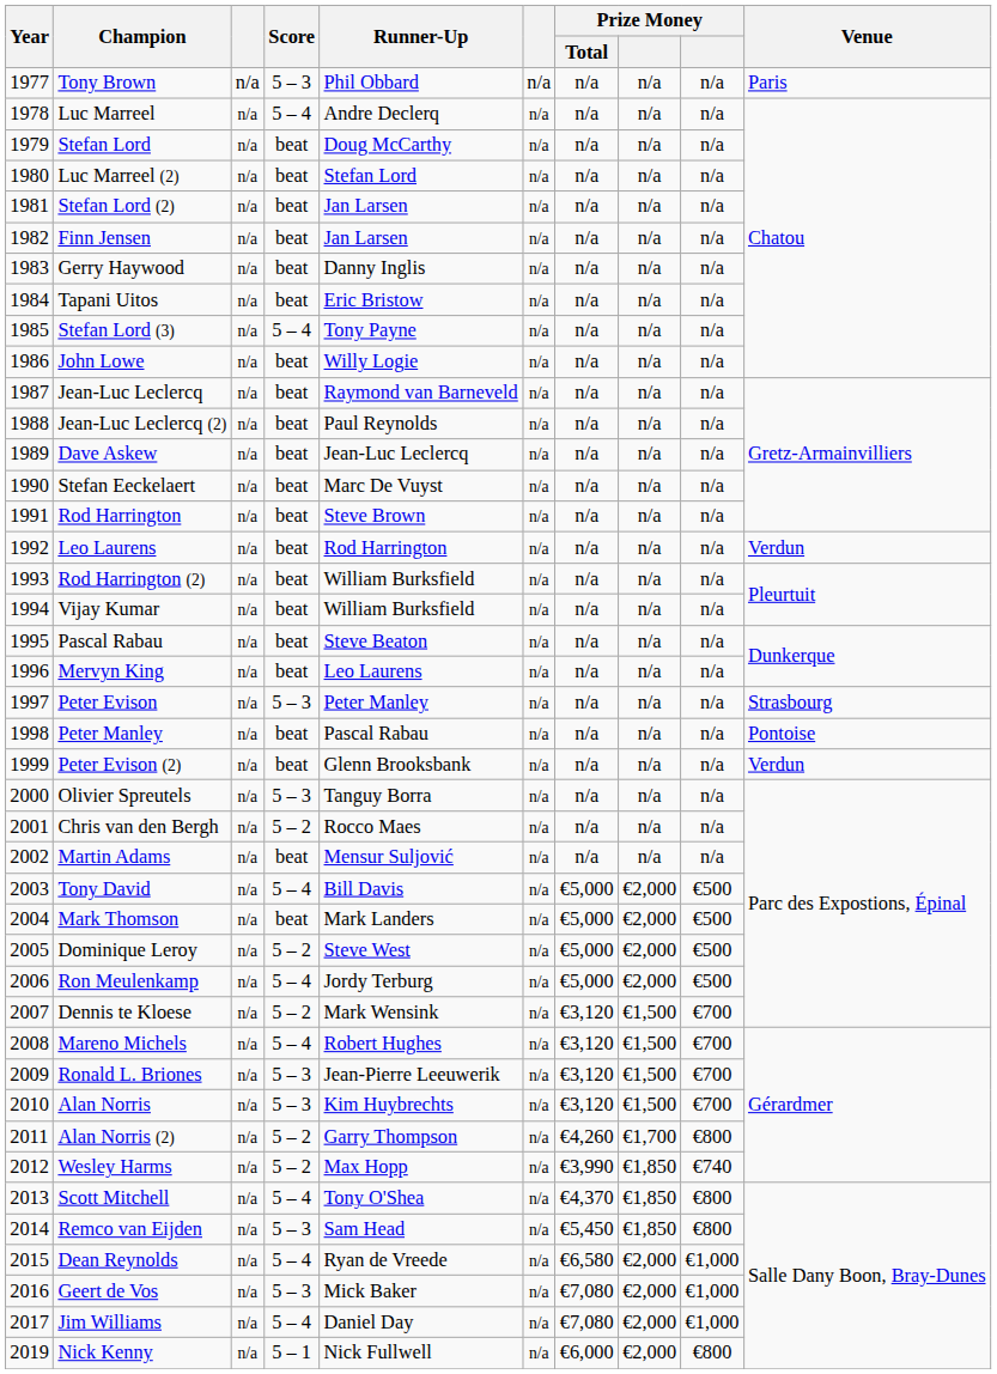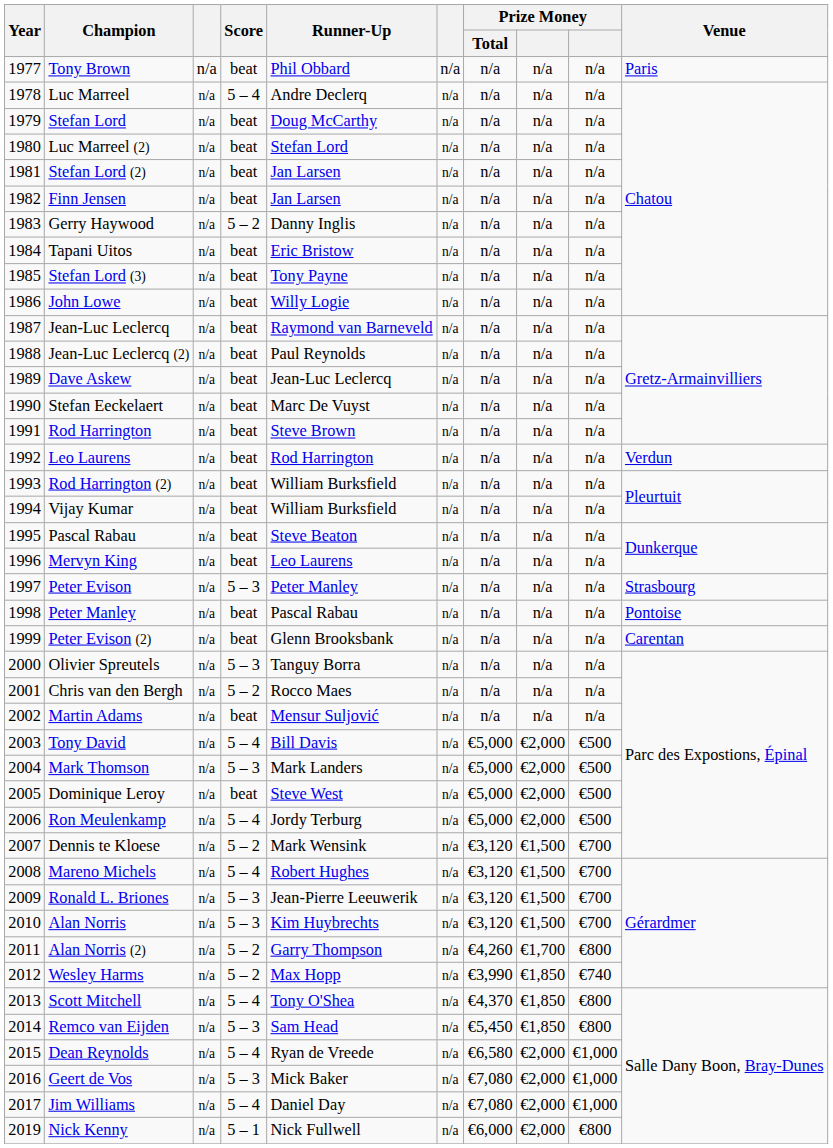 <table class="wikitable sortable">
 <tr>
 <th rowspan=2>Year</th>
 <th rowspan=2>Champion</th>
 <th rowspan=2></th>
 <th rowspan=2>Score</th>
 <th rowspan=2>Runner-Up</th>
 <th rowspan=2></th>
 <th colspan=3>Prize Money</th>
 <th rowspan=2>Venue</th>
 </tr>
 <tr>
 <th>Total</th>
 <th></th>
 <th></th>
 </tr>
 <tr>
 <td>1977</td>
 <td> <a href='#'>Tony Brown</a></td>
 <td align=center>n/a</td>
-<td align=center>5 – 3</td>
+<td align=center>beat</td>
 <td> <a href='#'>Phil Obbard</a></td>
 <td align=center>n/a</td>
 <td align=center>n/a</td>
 <td align=center>n/a</td>
 <td align=center>n/a</td>
 <td><a href='#'>Paris</a></td>
 </tr>
 <tr>
 <td>1978</td>
 <td> Luc Marreel</td>
 <td align=center><small><span>n/a</span></small></td>
 <td align=center>5 – 4</td>
 <td> Andre Declerq</td>
 <td align=center><small><span>n/a</span></small></td>
 <td align=center>n/a</td>
 <td align=center>n/a</td>
 <td align=center>n/a</td>
 <td rowspan=9><a href='#'>Chatou</a></td>
 </tr>
 <tr>
 <td>1979</td>
 <td> <a href='#'>Stefan Lord</a></td>
 <td align=center><small><span>n/a</span></small></td>
 <td align=center>beat</td>
 <td> <a href='#'>Doug McCarthy</a></td>
 <td align=center><small><span>n/a</span></small></td>
 <td align=center>n/a</td>
 <td align=center>n/a</td>
 <td align=center>n/a</td>
 </tr>
 <tr>
 <td>1980</td>
 <td> Luc Marreel <small>(2)</small></td>
 <td align=center><small><span>n/a</span></small></td>
 <td align=center>beat</td>
 <td> <a href='#'>Stefan Lord</a></td>
 <td align=center><small><span>n/a</span></small></td>
 <td align=center>n/a</td>
 <td align=center>n/a</td>
 <td align=center>n/a</td>
 </tr>
 <tr>
 <td>1981</td>
 <td> <a href='#'>Stefan Lord</a> <small>(2)</small></td>
 <td align=center><small><span>n/a</span></small></td>
 <td align=center>beat</td>
 <td> <a href='#'>Jan Larsen</a></td>
 <td align=center><small><span>n/a</span></small></td>
 <td align=center>n/a</td>
 <td align=center>n/a</td>
 <td align=center>n/a</td>
 </tr>
 <tr>
 <td>1982</td>
 <td> <a href='#'>Finn Jensen</a></td>
 <td align=center><small><span>n/a</span></small></td>
 <td align=center>beat</td>
 <td> <a href='#'>Jan Larsen</a></td>
 <td align=center><small><span>n/a</span></small></td>
 <td align=center>n/a</td>
 <td align=center>n/a</td>
 <td align=center>n/a</td>
 </tr>
 <tr>
 <td>1983</td>
 <td> Gerry Haywood</td>
 <td align=center><small><span>n/a</span></small></td>
-<td align=center>beat</td>
+<td align=center>5 – 2</td>
 <td> Danny Inglis</td>
 <td align=center><small><span>n/a</span></small></td>
 <td align=center>n/a</td>
 <td align=center>n/a</td>
 <td align=center>n/a</td>
 </tr>
 <tr>
 <td>1984</td>
 <td> Tapani Uitos</td>
 <td align=center><small><span>n/a</span></small></td>
 <td align=center>beat</td>
 <td> <a href='#'>Eric Bristow</a></td>
 <td align=center><small><span>n/a</span></small></td>
 <td align=center>n/a</td>
 <td align=center>n/a</td>
 <td align=center>n/a</td>
 </tr>
 <tr>
 <td>1985</td>
 <td> <a href='#'>Stefan Lord</a> <small>(3)</small></td>
 <td align=center><small><span>n/a</span></small></td>
-<td align=center>5 – 4</td>
+<td align=center>beat</td>
 <td> <a href='#'>Tony Payne</a></td>
 <td align=center><small><span>n/a</span></small></td>
 <td align=center>n/a</td>
 <td align=center>n/a</td>
 <td align=center>n/a</td>
 </tr>
 <tr>
 <td>1986</td>
 <td> <a href='#'>John Lowe</a></td>
 <td align=center><small><span>n/a</span></small></td>
 <td align=center>beat</td>
 <td> <a href='#'>Willy Logie</a></td>
 <td align=center><small><span>n/a</span></small></td>
 <td align=center>n/a</td>
 <td align=center>n/a</td>
 <td align=center>n/a</td>
 </tr>
 <tr>
 <td>1987</td>
 <td> Jean-Luc Leclercq</td>
 <td align=center><small><span>n/a</span></small></td>
 <td align=center>beat</td>
 <td> <a href='#'>Raymond van Barneveld</a></td>
 <td align=center><small><span>n/a</span></small></td>
 <td align=center>n/a</td>
 <td align=center>n/a</td>
 <td align=center>n/a</td>
 <td rowspan=5><a href='#'>Gretz-Armainvilliers</a></td>
 </tr>
 <tr>
 <td>1988</td>
 <td> Jean-Luc Leclercq <small>(2)</small></td>
 <td align=center><small><span>n/a</span></small></td>
 <td align=center>beat</td>
 <td> Paul Reynolds</td>
 <td align=center><small><span>n/a</span></small></td>
 <td align=center>n/a</td>
 <td align=center>n/a</td>
 <td align=center>n/a</td>
 </tr>
 <tr>
 <td>1989</td>
 <td> <a href='#'>Dave Askew</a></td>
 <td align=center><small><span>n/a</span></small></td>
 <td align=center>beat</td>
 <td> Jean-Luc Leclercq</td>
 <td align=center><small><span>n/a</span></small></td>
 <td align=center>n/a</td>
 <td align=center>n/a</td>
 <td align=center>n/a</td>
 </tr>
 <tr>
 <td>1990</td>
 <td> Stefan Eeckelaert</td>
 <td align=center><small><span>n/a</span></small></td>
 <td align=center>beat</td>
 <td> Marc De Vuyst</td>
 <td align=center><small><span>n/a</span></small></td>
 <td align=center>n/a</td>
 <td align=center>n/a</td>
 <td align=center>n/a</td>
 </tr>
 <tr>
 <td>1991</td>
 <td> <a href='#'>Rod Harrington</a></td>
 <td align=center><small><span>n/a</span></small></td>
 <td align=center>beat</td>
 <td> <a href='#'>Steve Brown</a></td>
 <td align=center><small><span>n/a</span></small></td>
 <td align=center>n/a</td>
 <td align=center>n/a</td>
 <td align=center>n/a</td>
 </tr>
 <tr>
 <td>1992</td>
 <td> <a href='#'>Leo Laurens</a></td>
 <td align=center><small><span>n/a</span></small></td>
 <td align=center>beat</td>
 <td> <a href='#'>Rod Harrington</a></td>
 <td align=center><small><span>n/a</span></small></td>
 <td align=center>n/a</td>
 <td align=center>n/a</td>
 <td align=center>n/a</td>
 <td><a href='#'>Verdun</a></td>
 </tr>
 <tr>
 <td>1993</td>
 <td> <a href='#'>Rod Harrington</a> <small>(2)</small></td>
 <td align=center><small><span>n/a</span></small></td>
 <td align=center>beat</td>
 <td> William Burksfield</td>
 <td align=center><small><span>n/a</span></small></td>
 <td align=center>n/a</td>
 <td align=center>n/a</td>
 <td align=center>n/a</td>
 <td rowspan=2><a href='#'>Pleurtuit</a></td>
 </tr>
 <tr>
 <td>1994</td>
 <td> Vijay Kumar</td>
 <td align=center><small><span>n/a</span></small></td>
 <td align=center>beat</td>
 <td> William Burksfield</td>
 <td align=center><small><span>n/a</span></small></td>
 <td align=center>n/a</td>
 <td align=center>n/a</td>
 <td align=center>n/a</td>
 </tr>
 <tr>
 <td>1995</td>
 <td> Pascal Rabau</td>
 <td align=center><small><span>n/a</span></small></td>
 <td align=center>beat</td>
 <td> <a href='#'>Steve Beaton</a></td>
 <td align=center><small><span>n/a</span></small></td>
 <td align=center>n/a</td>
 <td align=center>n/a</td>
 <td align=center>n/a</td>
 <td rowspan=2><a href='#'>Dunkerque</a></td>
 </tr>
 <tr>
 <td>1996</td>
 <td> <a href='#'>Mervyn King</a></td>
 <td align=center><small><span>n/a</span></small></td>
 <td align=center>beat</td>
 <td> <a href='#'>Leo Laurens</a></td>
 <td align=center><small><span>n/a</span></small></td>
 <td align=center>n/a</td>
 <td align=center>n/a</td>
 <td align=center>n/a</td>
 </tr>
 <tr>
 <td>1997</td>
 <td> <a href='#'>Peter Evison</a></td>
 <td align=center><small><span>n/a</span></small></td>
 <td align=center>5 – 3</td>
 <td> <a href='#'>Peter Manley</a></td>
 <td align=center><small><span>n/a</span></small></td>
 <td align=center>n/a</td>
 <td align=center>n/a</td>
 <td align=center>n/a</td>
 <td><a href='#'>Strasbourg</a></td>
 </tr>
 <tr>
 <td>1998</td>
 <td> <a href='#'>Peter Manley</a></td>
 <td align=center><small><span>n/a</span></small></td>
 <td align=center>beat</td>
 <td> Pascal Rabau</td>
 <td align=center><small><span>n/a</span></small></td>
 <td align=center>n/a</td>
 <td align=center>n/a</td>
 <td align=center>n/a</td>
 <td><a href='#'>Pontoise</a></td>
 </tr>
 <tr>
 <td>1999</td>
 <td> <a href='#'>Peter Evison</a> <small>(2)</small></td>
 <td align=center><small><span>n/a</span></small></td>
 <td align=center>beat</td>
 <td> Glenn Brooksbank</td>
 <td align=center><small><span>n/a</span></small></td>
 <td align=center>n/a</td>
 <td align=center>n/a</td>
 <td align=center>n/a</td>
-<td><a href='#'>Verdun</a></td>
+<td><a href='#'>Carentan</a></td>
 </tr>
 <tr>
 <td>2000</td>
 <td> Olivier Spreutels</td>
 <td align=center><small><span>n/a</span></small></td>
 <td align=center>5 – 3</td>
 <td> Tanguy Borra</td>
 <td align=center><small><span>n/a</span></small></td>
 <td align=center>n/a</td>
 <td align=center>n/a</td>
 <td align=center>n/a</td>
 <td rowspan=8>Parc des Expostions, <a href='#'>Épinal</a></td>
 </tr>
 <tr>
 <td>2001</td>
 <td> Chris van den Bergh</td>
 <td align=center><small><span>n/a</span></small></td>
 <td align=center>5 – 2</td>
 <td> Rocco Maes</td>
 <td align=center><small><span>n/a</span></small></td>
 <td align=center>n/a</td>
 <td align=center>n/a</td>
 <td align=center>n/a</td>
 </tr>
 <tr>
 <td>2002</td>
 <td> <a href='#'>Martin Adams</a></td>
 <td align=center><small><span>n/a</span></small></td>
 <td align=center>beat</td>
 <td> <a href='#'>Mensur Suljović</a></td>
 <td align=center><small><span>n/a</span></small></td>
 <td align=center>n/a</td>
 <td align=center>n/a</td>
 <td align=center>n/a</td>
 </tr>
 <tr>
 <td>2003</td>
 <td> <a href='#'>Tony David</a></td>
 <td align=center><small><span>n/a</span></small></td>
 <td align=center>5 – 4</td>
 <td> <a href='#'>Bill Davis</a></td>
 <td align=center><small><span>n/a</span></small></td>
 <td align=center>€5,000</td>
 <td align=center>€2,000</td>
 <td align=center>€500</td>
 </tr>
 <tr>
 <td>2004</td>
 <td> <a href='#'>Mark Thomson</a></td>
 <td align=center><small><span>n/a</span></small></td>
-<td align=center>beat</td>
+<td align=center>5 – 3</td>
 <td> Mark Landers</td>
 <td align=center><small><span>n/a</span></small></td>
 <td align=center>€5,000</td>
 <td align=center>€2,000</td>
 <td align=center>€500</td>
 </tr>
 <tr>
 <td>2005</td>
 <td> Dominique Leroy</td>
 <td align=center><small><span>n/a</span></small></td>
-<td align=center>5 – 2</td>
+<td align=center>beat</td>
 <td> <a href='#'>Steve West</a></td>
 <td align=center><small><span>n/a</span></small></td>
 <td align=center>€5,000</td>
 <td align=center>€2,000</td>
 <td align=center>€500</td>
 </tr>
 <tr>
 <td>2006</td>
 <td> <a href='#'>Ron Meulenkamp</a></td>
 <td align=center><small><span>n/a</span></small></td>
 <td align=center>5 – 4</td>
 <td> Jordy Terburg</td>
 <td align=center><small><span>n/a</span></small></td>
 <td align=center>€5,000</td>
 <td align=center>€2,000</td>
 <td align=center>€500</td>
 </tr>
 <tr>
 <td>2007</td>
 <td> Dennis te Kloese</td>
 <td align=center><small><span>n/a</span></small></td>
 <td align=center>5 – 2</td>
 <td> Mark Wensink</td>
 <td align=center><small><span>n/a</span></small></td>
 <td align=center>€3,120</td>
 <td align=center>€1,500</td>
 <td align=center>€700</td>
 </tr>
 <tr>
 <td>2008</td>
 <td> <a href='#'>Mareno Michels</a></td>
 <td align=center><small><span>n/a</span></small></td>
 <td align=center>5 – 4</td>
 <td> <a href='#'>Robert Hughes</a></td>
 <td align=center><small><span>n/a</span></small></td>
 <td align=center>€3,120</td>
 <td align=center>€1,500</td>
 <td align=center>€700</td>
 <td rowspan=5><a href='#'>Gérardmer</a></td>
 </tr>
 <tr>
 <td>2009</td>
 <td> <a href='#'>Ronald L. Briones</a></td>
 <td align=center><small><span>n/a</span></small></td>
 <td align=center>5 – 3</td>
 <td> Jean-Pierre Leeuwerik</td>
 <td align=center><small><span>n/a</span></small></td>
 <td align=center>€3,120</td>
 <td align=center>€1,500</td>
 <td align=center>€700</td>
 </tr>
 <tr>
 <td>2010</td>
 <td> <a href='#'>Alan Norris</a></td>
 <td align=center><small><span>n/a</span></small></td>
 <td align=center>5 – 3</td>
 <td> <a href='#'>Kim Huybrechts</a></td>
 <td align=center><small><span>n/a</span></small></td>
 <td align=center>€3,120</td>
 <td align=center>€1,500</td>
 <td align=center>€700</td>
 </tr>
 <tr>
 <td>2011</td>
 <td> <a href='#'>Alan Norris</a> <small>(2)</small></td>
 <td align=center><small><span>n/a</span></small></td>
 <td align=center>5 – 2</td>
 <td> <a href='#'>Garry Thompson</a></td>
 <td align=center><small><span>n/a</span></small></td>
 <td align=center>€4,260</td>
 <td align=center>€1,700</td>
 <td align=center>€800</td>
 </tr>
 <tr>
 <td>2012</td>
 <td> <a href='#'>Wesley Harms</a></td>
 <td align=center><small><span>n/a</span></small></td>
 <td align=center>5 – 2</td>
 <td> <a href='#'>Max Hopp</a></td>
 <td align=center><small><span>n/a</span></small></td>
 <td align=center>€3,990</td>
 <td align=center>€1,850</td>
 <td align=center>€740</td>
 </tr>
 <tr>
 <td>2013</td>
 <td> <a href='#'>Scott Mitchell</a></td>
 <td align=center><small><span>n/a</span></small></td>
 <td align=center>5 – 4</td>
 <td> <a href='#'>Tony O'Shea</a></td>
 <td align=center><small><span>n/a</span></small></td>
 <td align=center>€4,370</td>
 <td align=center>€1,850</td>
 <td align=center>€800</td>
 <td rowspan=6>Salle Dany Boon, <a href='#'>Bray-Dunes</a></td>
 </tr>
 <tr>
 <td>2014</td>
 <td> <a href='#'>Remco van Eijden</a></td>
 <td align=center><small><span>n/a</span></small></td>
 <td align=center>5 – 3</td>
 <td> <a href='#'>Sam Head</a></td>
 <td align=center><small><span>n/a</span></small></td>
 <td align=center>€5,450</td>
 <td align=center>€1,850</td>
 <td align=center>€800</td>
 </tr>
 <tr>
 <td>2015</td>
 <td> <a href='#'>Dean Reynolds</a></td>
 <td align=center><small><span>n/a</span></small></td>
 <td align=center>5 – 4</td>
 <td> Ryan de Vreede</td>
 <td align=center><small><span>n/a</span></small></td>
 <td align=center>€6,580</td>
 <td align=center>€2,000</td>
 <td align=center>€1,000</td>
 </tr>
 <tr>
 <td>2016</td>
 <td> <a href='#'>Geert de Vos</a></td>
 <td align=center><small><span>n/a</span></small></td>
 <td align=center>5 – 3</td>
 <td> Mick Baker</td>
 <td align=center><small><span>n/a</span></small></td>
 <td align=center>€7,080</td>
 <td align=center>€2,000</td>
 <td align=center>€1,000</td>
 </tr>
 <tr>
 <td>2017</td>
 <td> <a href='#'>Jim Williams</a></td>
 <td align=center><small><span>n/a</span></small></td>
 <td align=center>5 – 4</td>
 <td> Daniel Day</td>
 <td align=center><small><span>n/a</span></small></td>
 <td align=center>€7,080</td>
 <td align=center>€2,000</td>
 <td align=center>€1,000</td>
 </tr>
 <tr>
 <td>2019</td>
 <td> <a href='#'>Nick Kenny</a></td>
 <td align=center><small><span>n/a</span></small></td>
 <td align=center>5 – 1</td>
 <td> Nick Fullwell</td>
 <td align=center><small><span>n/a</span></small></td>
 <td align=center>€6,000</td>
 <td align=center>€2,000</td>
 <td align=center>€800</td>
 </tr>
 </table>
